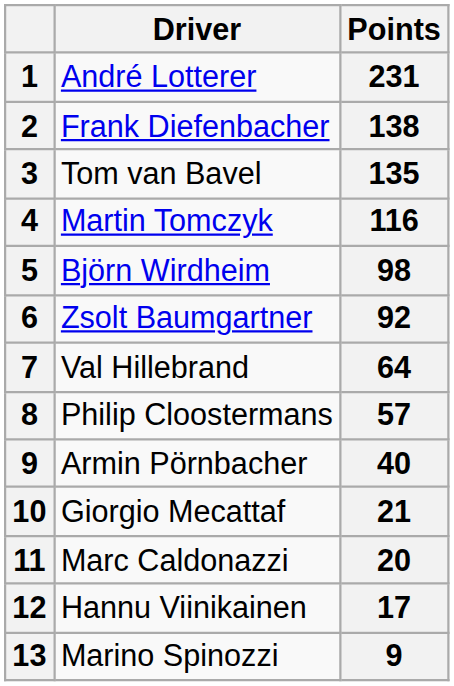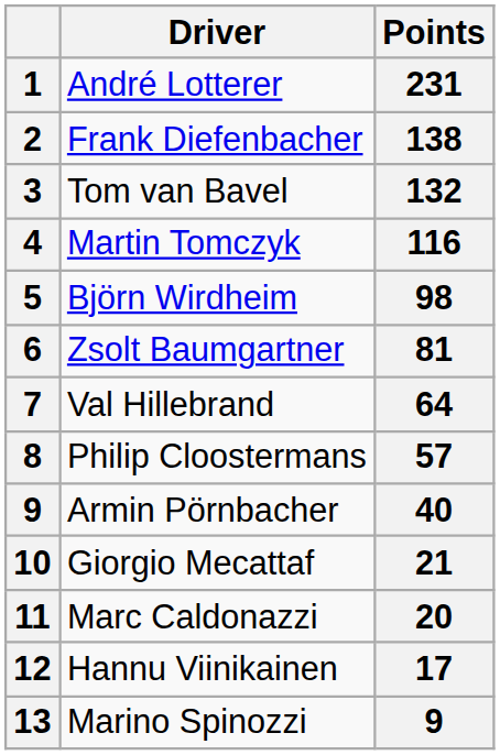 <table class="wikitable" style="font-size:85%;">
 <tr>
 <th></th>
 <th>Driver</th>
 <th>Points</th>
 </tr>
 <tr>
 <th>1</th>
 <td> <a href='#'>André Lotterer</a></td>
 <th>231</th>
 </tr>
 <tr>
 <th>2</th>
 <td> <a href='#'>Frank Diefenbacher</a></td>
 <th>138</th>
 </tr>
 <tr>
 <th>3</th>
 <td> Tom van Bavel</td>
-<th>135</th>
+<th>132</th>
 </tr>
 <tr>
 <th>4</th>
 <td> <a href='#'>Martin Tomczyk</a></td>
 <th>116</th>
 </tr>
 <tr>
 <th>5</th>
 <td> <a href='#'>Björn Wirdheim</a></td>
 <th>98</th>
 </tr>
 <tr>
 <th>6</th>
 <td> <a href='#'>Zsolt Baumgartner</a></td>
-<th>92</th>
+<th>81</th>
 </tr>
 <tr>
 <th>7</th>
 <td> Val Hillebrand</td>
 <th>64</th>
 </tr>
 <tr>
 <th>8</th>
 <td> Philip Cloostermans</td>
 <th>57</th>
 </tr>
 <tr>
 <th>9</th>
 <td> Armin Pörnbacher</td>
 <th>40</th>
 </tr>
 <tr>
 <th>10</th>
 <td> Giorgio Mecattaf</td>
 <th>21</th>
 </tr>
 <tr>
 <th>11</th>
 <td> Marc Caldonazzi</td>
 <th>20</th>
 </tr>
 <tr>
 <th>12</th>
 <td> Hannu Viinikainen</td>
 <th>17</th>
 </tr>
 <tr>
 <th>13</th>
 <td> Marino Spinozzi</td>
 <th>9</th>
 </tr>
 </table>
